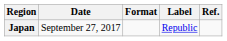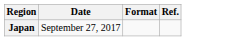 <table class="wikitable plainrowheaders">
 <tr>
 <th scope="col">Region</th>
 <th scope="col">Date</th>
 <th scope="col">Format</th>
-<th scope="col">Label</th>
 <th scope="col">Ref.</th>
 </tr>
 <tr>
 <th scope="row">Japan</th>
 <td>September 27, 2017</td>
 <td></td>
-<td><a href='#'>Republic</a></td>
 <td align="center"></td>
 </tr>
 </table>
